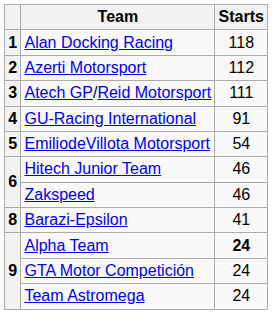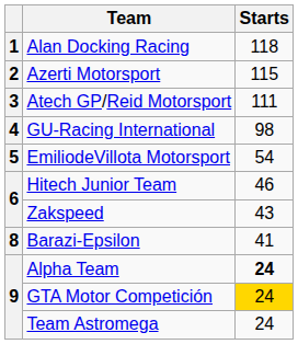 <table class="wikitable" style="float:left; margin-right:1em;">
 <tr>
 <th></th>
 <th>Team</th>
 <th>Starts</th>
 </tr>
 <tr>
 <th>1</th>
 <td> <a href='#'>Alan Docking Racing</a></td>
 <td align=center>118</td>
 </tr>
 <tr>
 <th>2</th>
 <td> <a href='#'>Azerti Motorsport</a></td>
-<td align=center>112</td>
+<td align=center>115</td>
 </tr>
 <tr>
 <th>3</th>
 <td> <a href='#'>Atech GP</a>/<a href='#'>Reid Motorsport</a></td>
 <td align=center>111</td>
 </tr>
 <tr>
 <th>4</th>
 <td> <a href='#'>GU-Racing International</a></td>
-<td align=center>91</td>
+<td align=center>98</td>
 </tr>
 <tr>
 <th>5</th>
 <td> <a href='#'>EmiliodeVillota Motorsport</a></td>
 <td align=center>54</td>
 </tr>
 <tr>
 <th rowspan=2>6</th>
 <td> <a href='#'>Hitech Junior Team</a></td>
 <td align=center>46</td>
 </tr>
 <tr>
 <td> <a href='#'>Zakspeed</a></td>
-<td align=center>46</td>
+<td align=center>43</td>
 </tr>
 <tr>
 <th>8</th>
 <td> <a href='#'>Barazi-Epsilon</a></td>
 <td align=center>41</td>
 </tr>
 <tr>
 <th rowspan=3>9</th>
 <td> <a href='#'>Alpha Team</a></td>
 <td align=center><strong>24</strong></td>
 </tr>
 <tr>
 <td> <a href='#'>GTA Motor Competición</a></td>
-<td align=center>24</td>
+<td align=center style="background: gold;">24</td>
 </tr>
 <tr>
 <td> <a href='#'>Team Astromega</a></td>
 <td align=center>24</td>
 </tr>
 </table>
